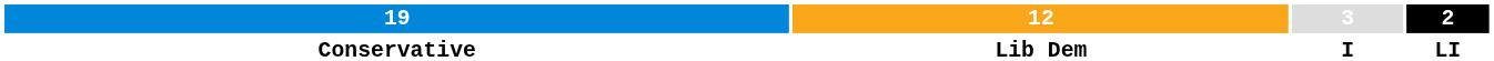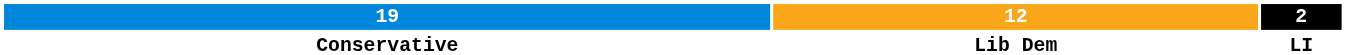 <table style="width:100%; text-align:center;">
 <tr style="color:white;">
 <td style="background:#0087DC; width:52.78%;"><strong>19</strong></td>
 <td style="background:#FAA61A; width:33.33%;"><strong>12</strong></td>
-<td style="background:#DDDDDD; width:7.44%;"><strong>3</strong></td>
 <td style="background:black; width:5.56%;"><strong>2</strong></td>
 </tr>
 <tr>
 <td><span><strong>Conservative</strong></span></td>
 <td><span><strong>Lib Dem</strong></span></td>
-<td><span><strong>I</strong></span></td>
 <td><span><strong>LI</strong></span></td>
 </tr>
 </table>
